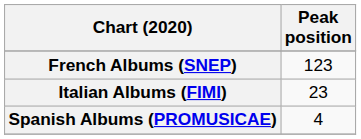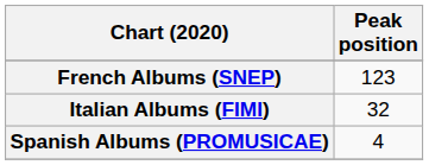 <table class="wikitable sortable plainrowheaders" style="text-align:center">
 <tr>
 <th scope="col">Chart (2020)</th>
 <th scope="col">Peak<br>position</th>
 </tr>
 <tr>
 </tr>
 <tr>
 </tr>
 <tr>
 </tr>
 <tr>
 </tr>
 <tr>
 <th scope="row">French Albums (<a href='#'>SNEP</a>)</th>
 <td>123</td>
 </tr>
 <tr>
 <th scope="row">Italian Albums (<a href='#'>FIMI</a>)</th>
-<td>23</td>
+<td>32</td>
 </tr>
 <tr>
 <th scope="row">Spanish Albums (<a href='#'>PROMUSICAE</a>)</th>
 <td>4</td>
 </tr>
 <tr>
 </tr>
 <tr>
 </tr>
 <tr>
 </tr>
 <tr>
 </tr>
 <tr>
 </tr>
 </table>
